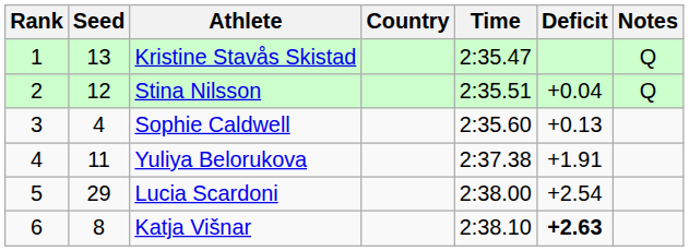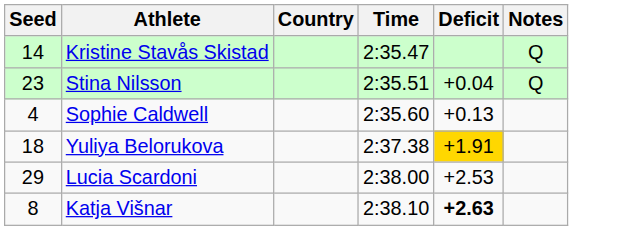 <table class="wikitable sortable" style="text-align:center">
 <tr>
-<th>Rank</th>
 <th>Seed</th>
 <th>Athlete</th>
 <th>Country</th>
 <th>Time</th>
 <th>Deficit</th>
 <th>Notes</th>
 </tr>
 <tr bgcolor=ccffcc>
-<td>1</td>
-<td>13</td>
+<td>14</td>
 <td align=left><a href='#'>Kristine Stavås Skistad</a></td>
 <td align=left></td>
 <td>2:35.47</td>
 <td></td>
 <td>Q</td>
 </tr>
 <tr bgcolor=ccffcc>
-<td>2</td>
-<td>12</td>
+<td>23</td>
 <td align=left><a href='#'>Stina Nilsson</a></td>
 <td align=left></td>
 <td>2:35.51</td>
 <td>+0.04</td>
 <td>Q</td>
 </tr>
 <tr>
-<td>3</td>
 <td>4</td>
 <td align=left><a href='#'>Sophie Caldwell</a></td>
 <td align=left></td>
 <td>2:35.60</td>
 <td>+0.13</td>
 <td></td>
 </tr>
 <tr>
-<td>4</td>
-<td>11</td>
+<td>18</td>
 <td align=left><a href='#'>Yuliya Belorukova</a></td>
 <td align=left></td>
 <td>2:37.38</td>
-<td>+1.91</td>
+<td style="background: gold;">+1.91</td>
 <td></td>
 </tr>
 <tr>
-<td>5</td>
 <td>29</td>
 <td align=left><a href='#'>Lucia Scardoni</a></td>
 <td align=left></td>
 <td>2:38.00</td>
-<td>+2.54</td>
+<td>+2.53</td>
 <td></td>
 </tr>
 <tr>
-<td>6</td>
 <td>8</td>
 <td align=left><a href='#'>Katja Višnar</a></td>
 <td align=left></td>
 <td>2:38.10</td>
 <td><strong>+2.63</strong></td>
 <td></td>
 </tr>
 </table>
